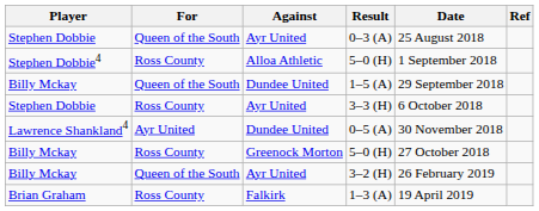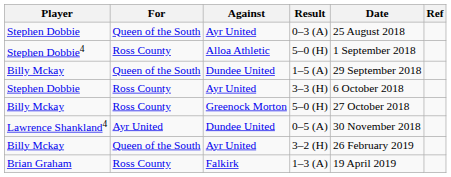 <table class="wikitable">
 <tr>
 <th>Player</th>
 <th>For</th>
 <th>Against</th>
 <th>Result</th>
 <th>Date</th>
 <th>Ref</th>
 </tr>
 <tr>
 <td> <a href='#'>Stephen Dobbie</a></td>
 <td><a href='#'>Queen of the South</a></td>
 <td><a href='#'>Ayr United</a></td>
 <td>0–3 (A)</td>
 <td>25 August 2018</td>
 <td></td>
 </tr>
 <tr>
 <td> <a href='#'>Stephen Dobbie</a><sup>4</sup></td>
 <td><a href='#'>Ross County</a></td>
 <td><a href='#'>Alloa Athletic</a></td>
 <td>5–0 (H)</td>
 <td>1 September 2018</td>
 <td></td>
 </tr>
 <tr>
 <td> <a href='#'>Billy Mckay</a></td>
 <td><a href='#'>Queen of the South</a></td>
 <td><a href='#'>Dundee United</a></td>
 <td>1–5 (A)</td>
 <td>29 September 2018</td>
 <td></td>
 </tr>
 <tr>
 <td> <a href='#'>Stephen Dobbie</a></td>
 <td><a href='#'>Ross County</a></td>
 <td><a href='#'>Ayr United</a></td>
 <td>3–3 (H)</td>
 <td>6 October 2018</td>
 <td></td>
 </tr>
 <tr>
+<td> <a href='#'>Billy Mckay</a></td>
+<td><a href='#'>Ross County</a></td>
+<td><a href='#'>Greenock Morton</a></td>
+<td>5–0 (H)</td>
+<td>27 October 2018</td>
+<td></td>
+</tr>
+<tr>
 <td> <a href='#'>Lawrence Shankland</a><sup>4</sup></td>
 <td><a href='#'>Ayr United</a></td>
 <td><a href='#'>Dundee United</a></td>
 <td>0–5 (A)</td>
 <td>30 November 2018</td>
-<td></td>
-</tr>
-<tr>
-<td> <a href='#'>Billy Mckay</a></td>
-<td><a href='#'>Ross County</a></td>
-<td><a href='#'>Greenock Morton</a></td>
-<td>5–0 (H)</td>
-<td>27 October 2018</td>
 <td></td>
 </tr>
 <tr>
 <td> <a href='#'>Billy Mckay</a></td>
 <td><a href='#'>Queen of the South</a></td>
 <td><a href='#'>Ayr United</a></td>
 <td>3–2 (H)</td>
 <td>26 February 2019</td>
 <td></td>
 </tr>
 <tr>
 <td> <a href='#'>Brian Graham</a></td>
 <td><a href='#'>Ross County</a></td>
 <td><a href='#'>Falkirk</a></td>
 <td>1–3 (A)</td>
 <td>19 April 2019</td>
 <td></td>
 </tr>
 </table>
